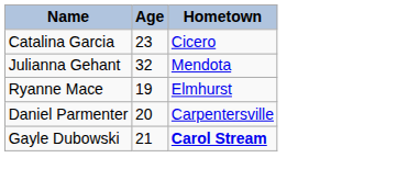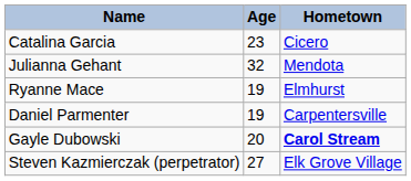 <table class="wikitable" style="font-size: 90%">
 <tr style="text-align:center;">
 <th style="background:#b0c4de;">Name</th>
 <th style="background:#b0c4de;">Age</th>
 <th style="background:#b0c4de;">Hometown</th>
 </tr>
 <tr>
 <td>Catalina Garcia</td>
 <td>23</td>
 <td><a href='#'>Cicero</a></td>
 </tr>
 <tr>
 <td>Julianna Gehant</td>
 <td>32</td>
 <td><a href='#'>Mendota</a></td>
 </tr>
 <tr>
 <td>Ryanne Mace</td>
 <td>19</td>
 <td><a href='#'>Elmhurst</a></td>
 </tr>
 <tr>
 <td>Daniel Parmenter</td>
-<td>20</td>
+<td>19</td>
 <td><a href='#'>Carpentersville</a></td>
 </tr>
 <tr>
 <td>Gayle Dubowski</td>
-<td>21</td>
+<td>20</td>
 <td><strong><a href='#'>Carol Stream</a></strong></td>
 </tr>
+<tr>
+<td>Steven Kazmierczak (perpetrator)</td>
+<td>27</td>
+<td><a href='#'>Elk Grove Village</a></td>
+</tr>
 </table>
